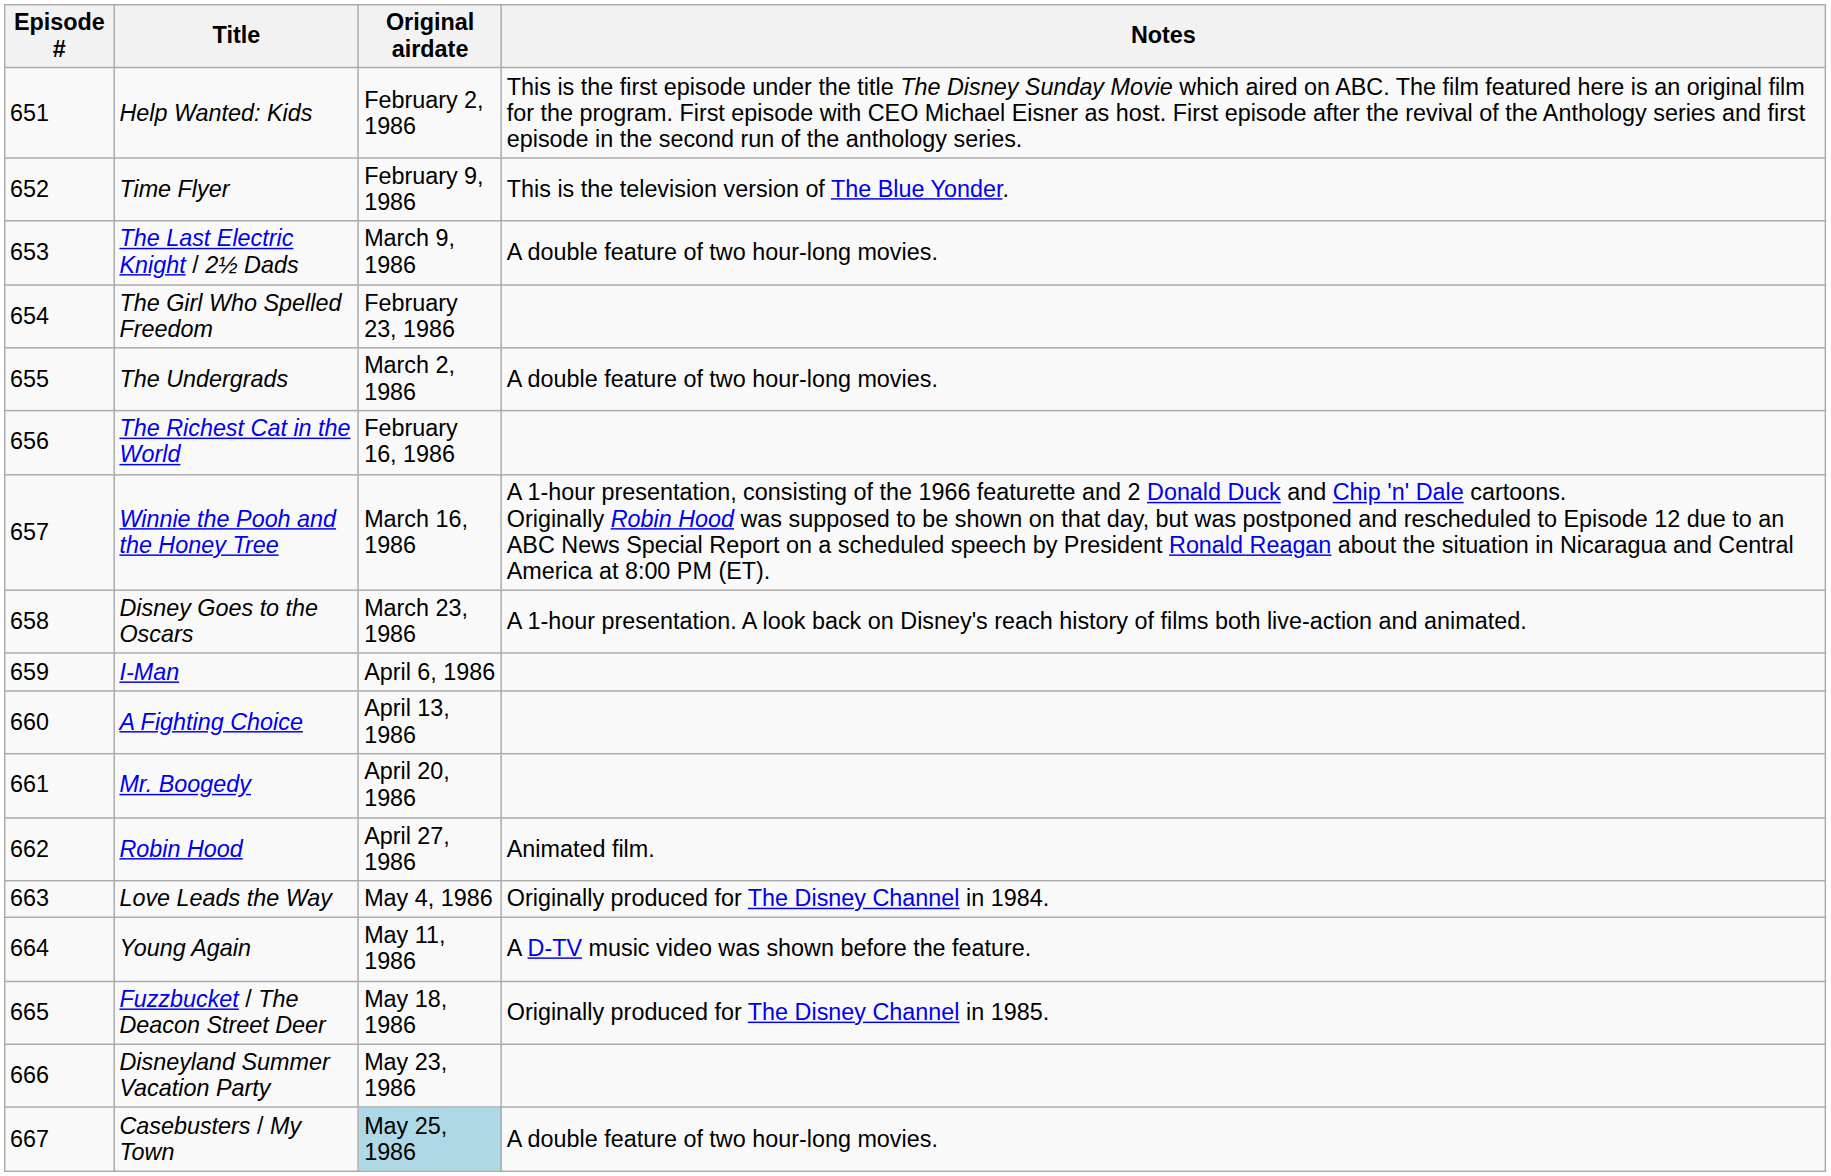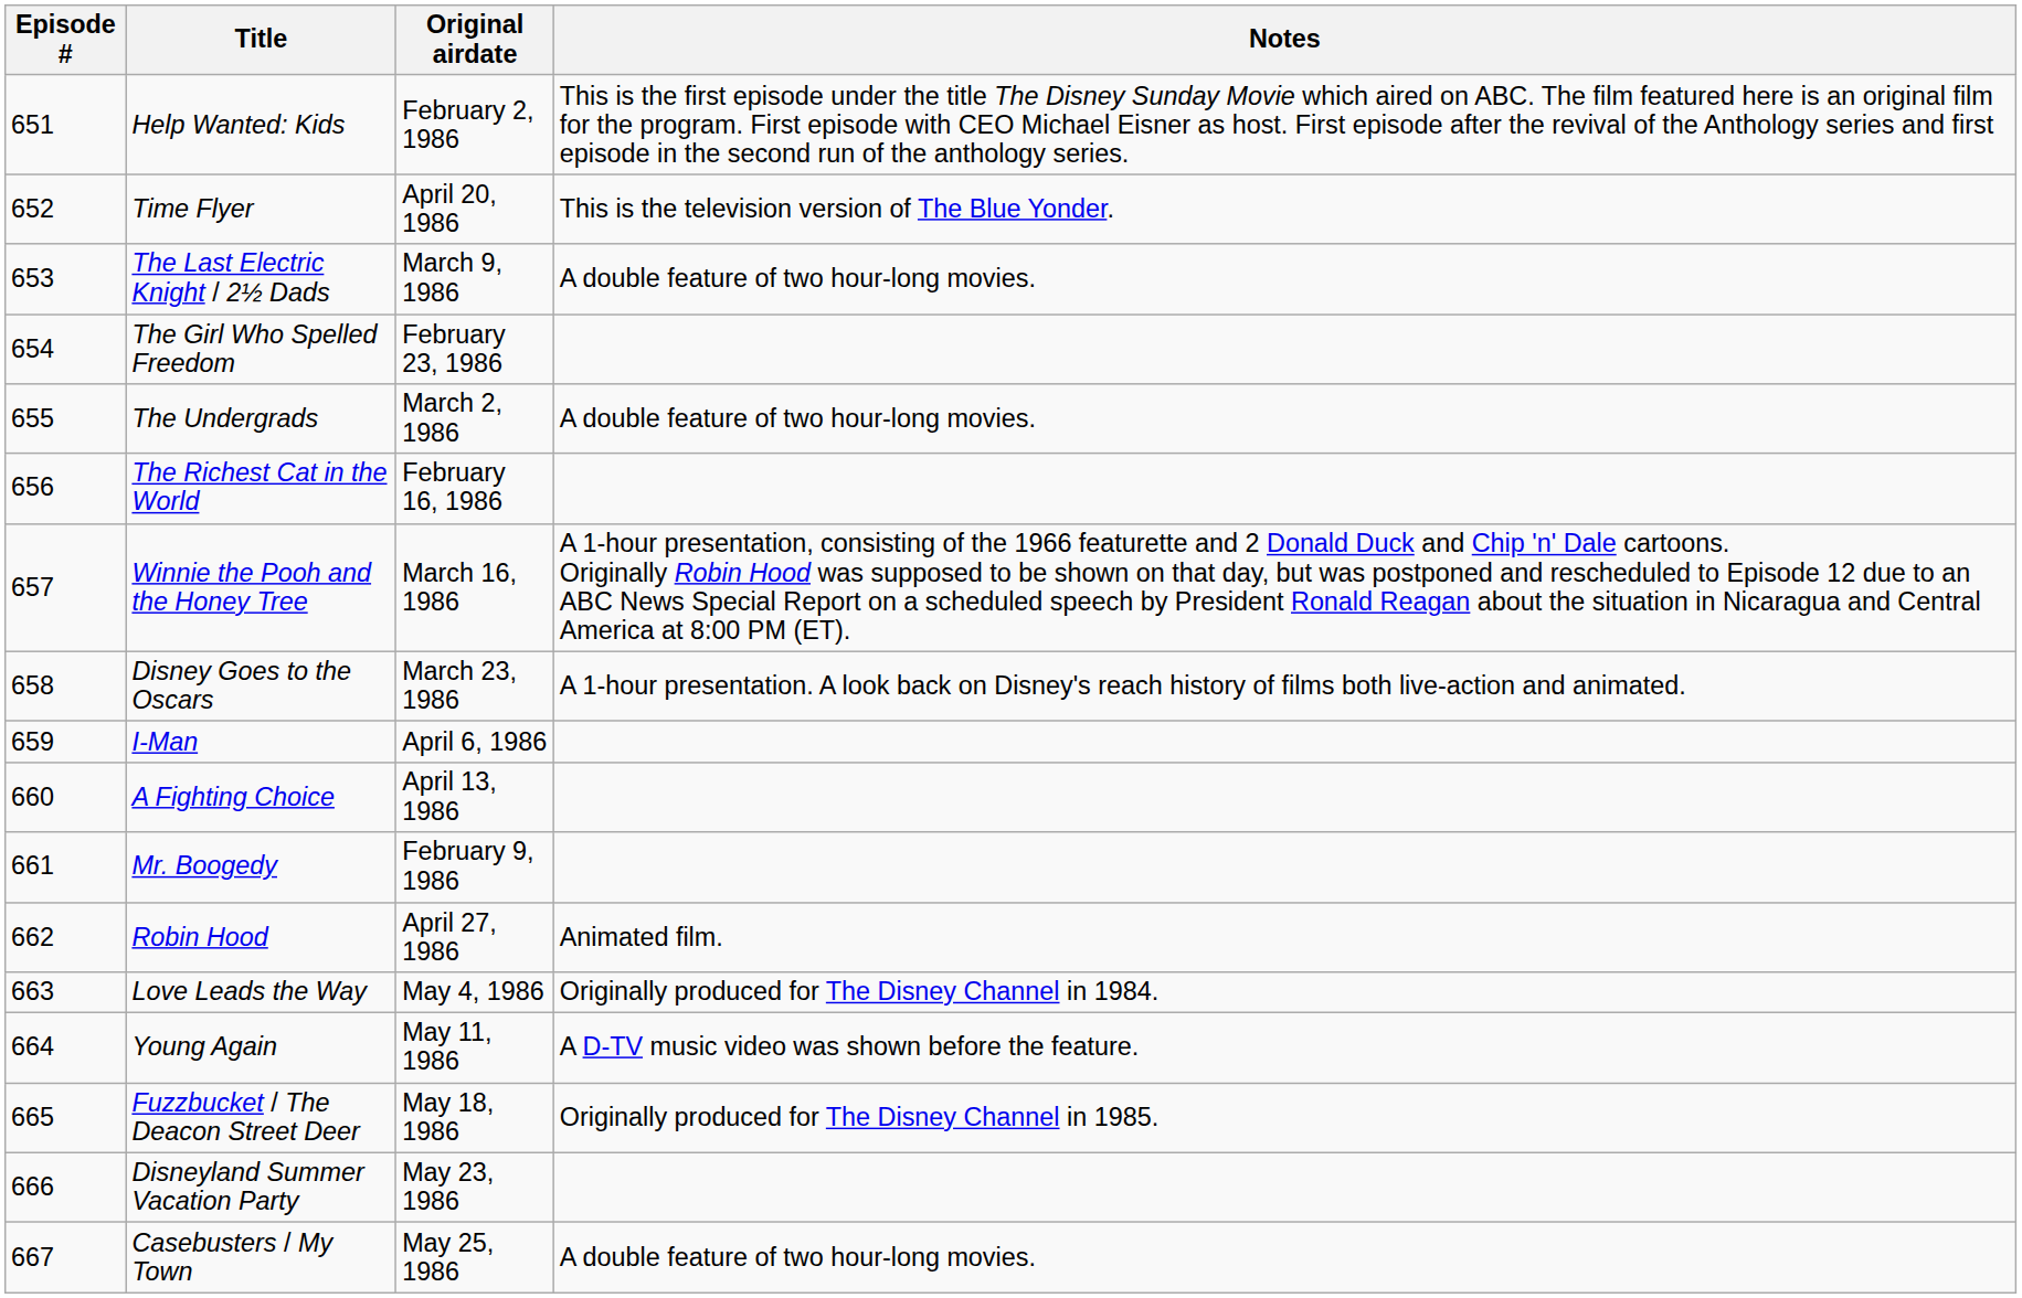 <table class="wikitable sortable">
 <tr>
 <th>Episode #</th>
 <th>Title</th>
 <th>Original airdate</th>
 <th>Notes</th>
 </tr>
 <tr>
 <td>651</td>
 <td><em>Help Wanted: Kids</em></td>
 <td>February 2, 1986</td>
 <td>This is the first episode under the title <em>The Disney Sunday Movie</em> which aired on ABC. The film featured here is an original film for the program. First episode with CEO Michael Eisner as host. First episode after the revival of the Anthology series and first episode in the second run of the anthology series.</td>
 </tr>
 <tr>
 <td>652</td>
 <td><em>Time Flyer</em></td>
-<td>February 9, 1986</td>
+<td>April 20, 1986</td>
 <td>This is the television version of <a href='#'>The Blue Yonder</a>.</td>
 </tr>
 <tr>
 <td>653</td>
 <td><em><a href='#'>The Last Electric Knight</a></em> / <em>2½ Dads</em></td>
 <td>March 9, 1986</td>
 <td>A double feature of two hour-long movies.</td>
 </tr>
 <tr>
 <td>654</td>
 <td><em>The Girl Who Spelled Freedom</em></td>
 <td>February 23, 1986</td>
 <td></td>
 </tr>
 <tr>
 <td>655</td>
 <td><em>The Undergrads</em></td>
 <td>March 2, 1986</td>
 <td>A double feature of two hour-long movies.</td>
 </tr>
 <tr>
 <td>656</td>
 <td><em><a href='#'>The Richest Cat in the World</a></em></td>
 <td>February 16, 1986</td>
 <td></td>
 </tr>
 <tr>
 <td>657</td>
 <td><em><a href='#'>Winnie the Pooh and the Honey Tree</a></em></td>
 <td>March 16, 1986</td>
 <td>A 1-hour presentation, consisting of the 1966 featurette and 2 <a href='#'>Donald Duck</a> and <a href='#'>Chip 'n' Dale</a> cartoons.<br>Originally <em><a href='#'>Robin Hood</a></em> was supposed to be shown on that day, but was postponed and rescheduled to Episode 12 due to an ABC News Special Report on a scheduled speech by President <a href='#'>Ronald Reagan</a> about the situation in Nicaragua and Central America at 8:00 PM (ET).</td>
 </tr>
 <tr>
 <td>658</td>
 <td><em>Disney Goes to the Oscars</em></td>
 <td>March 23, 1986</td>
 <td>A 1-hour presentation. A look back on Disney's reach history of films both live-action and animated.</td>
 </tr>
 <tr>
 <td>659</td>
 <td><em><a href='#'>I-Man</a></em></td>
 <td>April 6, 1986</td>
 <td></td>
 </tr>
 <tr>
 <td>660</td>
 <td><em><a href='#'>A Fighting Choice</a></em></td>
 <td>April 13, 1986</td>
 <td></td>
 </tr>
 <tr>
 <td>661</td>
 <td><em><a href='#'>Mr. Boogedy</a></em></td>
-<td>April 20, 1986</td>
+<td>February 9, 1986</td>
 <td></td>
 </tr>
 <tr>
 <td>662</td>
 <td><em><a href='#'>Robin Hood</a></em></td>
 <td>April 27, 1986</td>
 <td>Animated film.</td>
 </tr>
 <tr>
 <td>663</td>
 <td><em>Love Leads the Way</em></td>
 <td>May 4, 1986</td>
 <td>Originally produced for <a href='#'>The Disney Channel</a> in 1984.</td>
 </tr>
 <tr>
 <td>664</td>
 <td><em>Young Again</em></td>
 <td>May 11, 1986</td>
 <td>A <a href='#'>D-TV</a> music video was shown before the feature.</td>
 </tr>
 <tr>
 <td>665</td>
 <td><em><a href='#'>Fuzzbucket</a></em> / <em>The Deacon Street Deer</em></td>
 <td>May 18, 1986</td>
 <td>Originally produced for <a href='#'>The Disney Channel</a> in 1985.</td>
 </tr>
 <tr>
 <td>666</td>
 <td><em>Disneyland Summer Vacation Party</em></td>
 <td>May 23, 1986</td>
 <td></td>
 </tr>
 <tr>
 <td>667</td>
 <td><em>Casebusters</em> / <em>My Town</em></td>
-<td style="background: lightblue;">May 25, 1986</td>
+<td>May 25, 1986</td>
 <td>A double feature of two hour-long movies.</td>
 </tr>
 </table>
